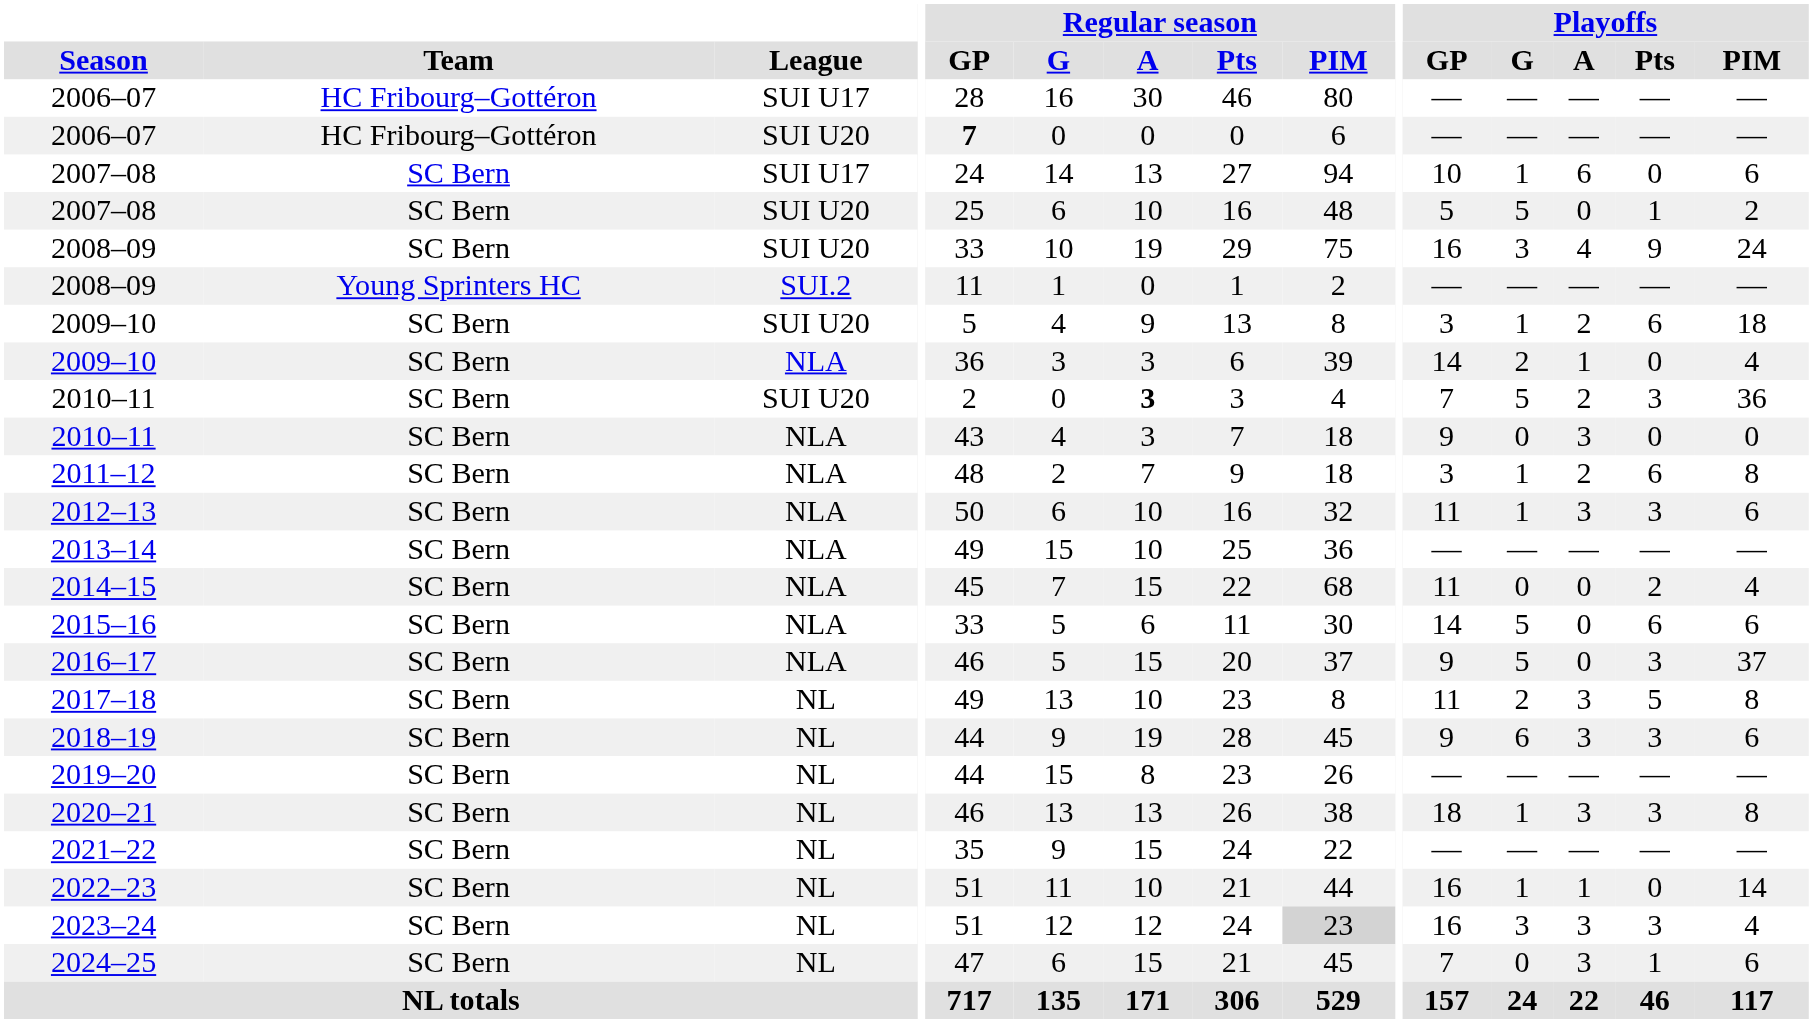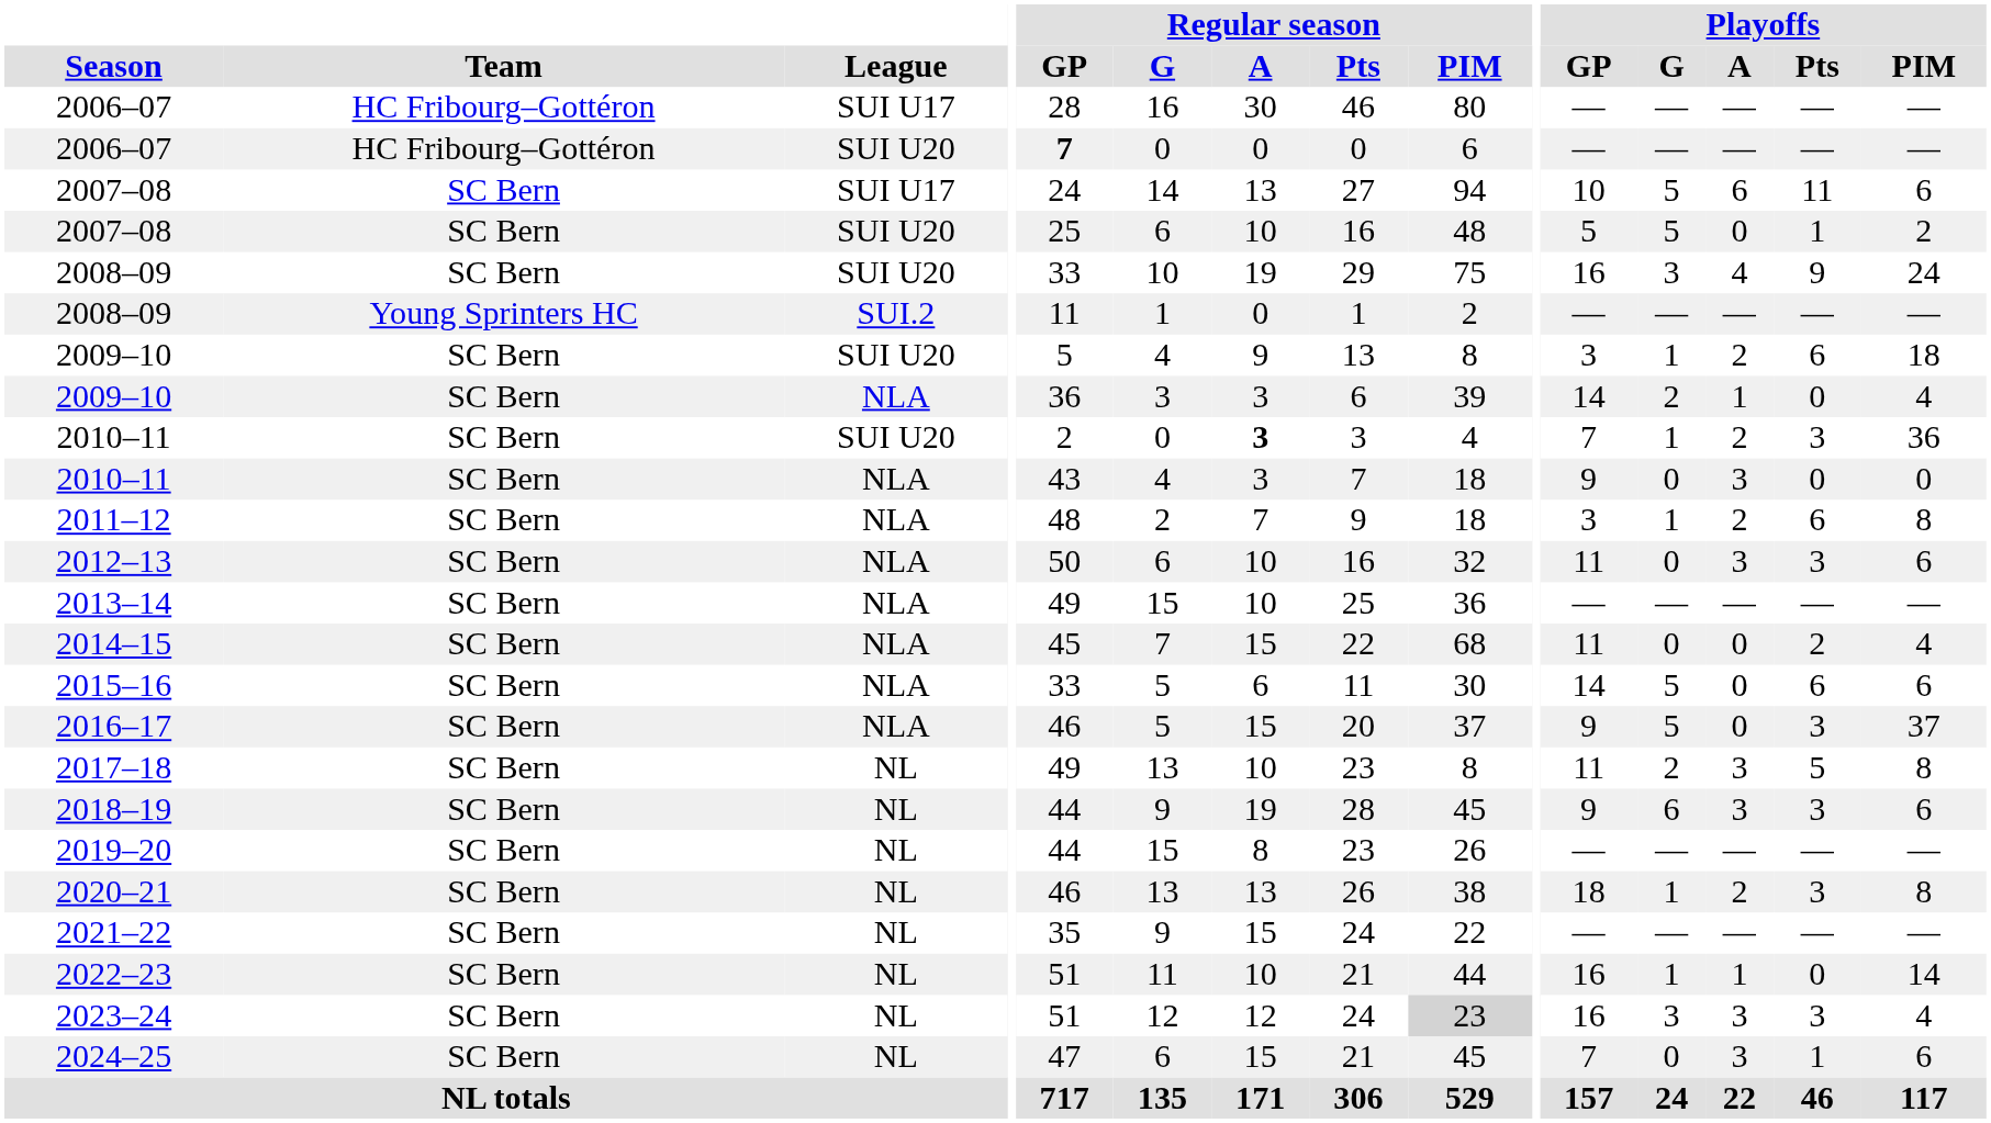 <table border="0" cellpadding="1" cellspacing="0" style="text-align:center; width:60em">
 <tr bgcolor="#e0e0e0">
 <th colspan="3" bgcolor="#ffffff"></th>
 <th rowspan="99" bgcolor="#ffffff"></th>
 <th colspan="5"><a href='#'>Regular season</a></th>
 <th rowspan="99" bgcolor="#ffffff"></th>
 <th colspan="5"><a href='#'>Playoffs</a></th>
 </tr>
 <tr bgcolor="#e0e0e0">
 <th><a href='#'>Season</a></th>
 <th>Team</th>
 <th>League</th>
 <th>GP</th>
 <th><a href='#'>G</a></th>
 <th><a href='#'>A</a></th>
 <th><a href='#'>Pts</a></th>
 <th><a href='#'>PIM</a></th>
 <th>GP</th>
 <th>G</th>
 <th>A</th>
 <th>Pts</th>
 <th>PIM</th>
 </tr>
 <tr>
 <td>2006–07</td>
 <td><a href='#'>HC Fribourg–Gottéron</a></td>
 <td>SUI U17</td>
 <td>28</td>
 <td>16</td>
 <td>30</td>
 <td>46</td>
 <td>80</td>
 <td>—</td>
 <td>—</td>
 <td>—</td>
 <td>—</td>
 <td>—</td>
 </tr>
 <tr bgcolor="#f0f0f0">
 <td>2006–07</td>
 <td>HC Fribourg–Gottéron</td>
 <td>SUI U20</td>
 <td><strong>7</strong></td>
 <td>0</td>
 <td>0</td>
 <td>0</td>
 <td>6</td>
 <td>—</td>
 <td>—</td>
 <td>—</td>
 <td>—</td>
 <td>—</td>
 </tr>
 <tr>
 <td>2007–08</td>
 <td><a href='#'>SC Bern</a></td>
 <td>SUI U17</td>
 <td>24</td>
 <td>14</td>
 <td>13</td>
 <td>27</td>
 <td>94</td>
 <td>10</td>
-<td>1</td>
+<td>5</td>
 <td>6</td>
-<td>0</td>
+<td>11</td>
 <td>6</td>
 </tr>
 <tr bgcolor="#f0f0f0">
 <td>2007–08</td>
 <td>SC Bern</td>
 <td>SUI U20</td>
 <td>25</td>
 <td>6</td>
 <td>10</td>
 <td>16</td>
 <td>48</td>
 <td>5</td>
 <td>5</td>
 <td>0</td>
 <td>1</td>
 <td>2</td>
 </tr>
 <tr>
 <td>2008–09</td>
 <td>SC Bern</td>
 <td>SUI U20</td>
 <td>33</td>
 <td>10</td>
 <td>19</td>
 <td>29</td>
 <td>75</td>
 <td>16</td>
 <td>3</td>
 <td>4</td>
 <td>9</td>
 <td>24</td>
 </tr>
 <tr bgcolor="#f0f0f0">
 <td>2008–09</td>
 <td><a href='#'>Young Sprinters HC</a></td>
 <td><a href='#'>SUI.2</a></td>
 <td>11</td>
 <td>1</td>
 <td>0</td>
 <td>1</td>
 <td>2</td>
 <td>—</td>
 <td>—</td>
 <td>—</td>
 <td>—</td>
 <td>—</td>
 </tr>
 <tr>
 <td>2009–10</td>
 <td>SC Bern</td>
 <td>SUI U20</td>
 <td>5</td>
 <td>4</td>
 <td>9</td>
 <td>13</td>
 <td>8</td>
 <td>3</td>
 <td>1</td>
 <td>2</td>
 <td>6</td>
 <td>18</td>
 </tr>
 <tr bgcolor="#f0f0f0">
 <td><a href='#'>2009–10</a></td>
 <td>SC Bern</td>
 <td><a href='#'>NLA</a></td>
 <td>36</td>
 <td>3</td>
 <td>3</td>
 <td>6</td>
 <td>39</td>
 <td>14</td>
 <td>2</td>
 <td>1</td>
 <td>0</td>
 <td>4</td>
 </tr>
 <tr>
 <td>2010–11</td>
 <td>SC Bern</td>
 <td>SUI U20</td>
 <td>2</td>
 <td>0</td>
 <td><strong>3</strong></td>
 <td>3</td>
 <td>4</td>
 <td>7</td>
-<td>5</td>
+<td>1</td>
 <td>2</td>
 <td>3</td>
 <td>36</td>
 </tr>
 <tr bgcolor="#f0f0f0">
 <td><a href='#'>2010–11</a></td>
 <td>SC Bern</td>
 <td>NLA</td>
 <td>43</td>
 <td>4</td>
 <td>3</td>
 <td>7</td>
 <td>18</td>
 <td>9</td>
 <td>0</td>
 <td>3</td>
 <td>0</td>
 <td>0</td>
 </tr>
 <tr>
 <td><a href='#'>2011–12</a></td>
 <td>SC Bern</td>
 <td>NLA</td>
 <td>48</td>
 <td>2</td>
 <td>7</td>
 <td>9</td>
 <td>18</td>
 <td>3</td>
 <td>1</td>
 <td>2</td>
 <td>6</td>
 <td>8</td>
 </tr>
 <tr bgcolor="#f0f0f0">
 <td><a href='#'>2012–13</a></td>
 <td>SC Bern</td>
 <td>NLA</td>
 <td>50</td>
 <td>6</td>
 <td>10</td>
 <td>16</td>
 <td>32</td>
 <td>11</td>
-<td>1</td>
+<td>0</td>
 <td>3</td>
 <td>3</td>
 <td>6</td>
 </tr>
 <tr>
 <td><a href='#'>2013–14</a></td>
 <td>SC Bern</td>
 <td>NLA</td>
 <td>49</td>
 <td>15</td>
 <td>10</td>
 <td>25</td>
 <td>36</td>
 <td>—</td>
 <td>—</td>
 <td>—</td>
 <td>—</td>
 <td>—</td>
 </tr>
 <tr bgcolor="#f0f0f0">
 <td><a href='#'>2014–15</a></td>
 <td>SC Bern</td>
 <td>NLA</td>
 <td>45</td>
 <td>7</td>
 <td>15</td>
 <td>22</td>
 <td>68</td>
 <td>11</td>
 <td>0</td>
 <td>0</td>
 <td>2</td>
 <td>4</td>
 </tr>
 <tr>
 <td><a href='#'>2015–16</a></td>
 <td>SC Bern</td>
 <td>NLA</td>
 <td>33</td>
 <td>5</td>
 <td>6</td>
 <td>11</td>
 <td>30</td>
 <td>14</td>
 <td>5</td>
 <td>0</td>
 <td>6</td>
 <td>6</td>
 </tr>
 <tr bgcolor="#f0f0f0">
 <td><a href='#'>2016–17</a></td>
 <td>SC Bern</td>
 <td>NLA</td>
 <td>46</td>
 <td>5</td>
 <td>15</td>
 <td>20</td>
 <td>37</td>
 <td>9</td>
 <td>5</td>
 <td>0</td>
 <td>3</td>
 <td>37</td>
 </tr>
 <tr>
 <td><a href='#'>2017–18</a></td>
 <td>SC Bern</td>
 <td>NL</td>
 <td>49</td>
 <td>13</td>
 <td>10</td>
 <td>23</td>
 <td>8</td>
 <td>11</td>
 <td>2</td>
 <td>3</td>
 <td>5</td>
 <td>8</td>
 </tr>
 <tr bgcolor="#f0f0f0">
 <td><a href='#'>2018–19</a></td>
 <td>SC Bern</td>
 <td>NL</td>
 <td>44</td>
 <td>9</td>
 <td>19</td>
 <td>28</td>
 <td>45</td>
 <td>9</td>
 <td>6</td>
 <td>3</td>
 <td>3</td>
 <td>6</td>
 </tr>
 <tr>
 <td><a href='#'>2019–20</a></td>
 <td>SC Bern</td>
 <td>NL</td>
 <td>44</td>
 <td>15</td>
 <td>8</td>
 <td>23</td>
 <td>26</td>
 <td>—</td>
 <td>—</td>
 <td>—</td>
 <td>—</td>
 <td>—</td>
 </tr>
 <tr bgcolor="#f0f0f0">
 <td><a href='#'>2020–21</a></td>
 <td>SC Bern</td>
 <td>NL</td>
 <td>46</td>
 <td>13</td>
 <td>13</td>
 <td>26</td>
 <td>38</td>
 <td>18</td>
 <td>1</td>
-<td>3</td>
+<td>2</td>
 <td>3</td>
 <td>8</td>
 </tr>
 <tr>
 <td><a href='#'>2021–22</a></td>
 <td>SC Bern</td>
 <td>NL</td>
 <td>35</td>
 <td>9</td>
 <td>15</td>
 <td>24</td>
 <td>22</td>
 <td>—</td>
 <td>—</td>
 <td>—</td>
 <td>—</td>
 <td>—</td>
 </tr>
 <tr bgcolor="#f0f0f0">
 <td><a href='#'>2022–23</a></td>
 <td>SC Bern</td>
 <td>NL</td>
 <td>51</td>
 <td>11</td>
 <td>10</td>
 <td>21</td>
 <td>44</td>
 <td>16</td>
 <td>1</td>
 <td>1</td>
 <td>0</td>
 <td>14</td>
 </tr>
 <tr>
 <td><a href='#'>2023–24</a></td>
 <td>SC Bern</td>
 <td>NL</td>
 <td>51</td>
 <td>12</td>
 <td>12</td>
 <td>24</td>
 <td style="background: lightgrey;">23</td>
 <td>16</td>
 <td>3</td>
 <td>3</td>
 <td>3</td>
 <td>4</td>
 </tr>
 <tr bgcolor="#f0f0f0">
 <td><a href='#'>2024–25</a></td>
 <td>SC Bern</td>
 <td>NL</td>
 <td>47</td>
 <td>6</td>
 <td>15</td>
 <td>21</td>
 <td>45</td>
 <td>7</td>
 <td>0</td>
 <td>3</td>
 <td>1</td>
 <td>6</td>
 </tr>
 <tr bgcolor="#e0e0e0">
 <th colspan="3">NL totals</th>
 <th>717</th>
 <th>135</th>
 <th>171</th>
 <th>306</th>
 <th>529</th>
 <th>157</th>
 <th>24</th>
 <th>22</th>
 <th>46</th>
 <th>117</th>
 </tr>
 </table>
